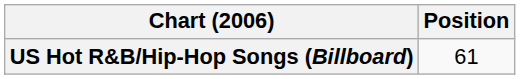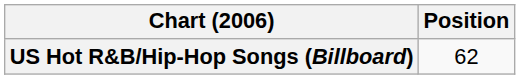 <table class="wikitable plainrowheaders" style="text-align:center">
 <tr>
 <th scope="col">Chart (2006)</th>
 <th scope="col">Position</th>
 </tr>
 <tr>
 <th scope="row">US Hot R&B/Hip-Hop Songs (<em>Billboard</em>)</th>
-<td>61</td>
+<td>62</td>
 </tr>
 </table>
